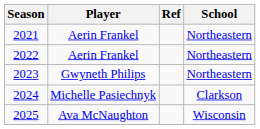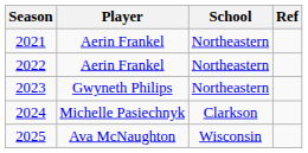 <table class="wikitable sortable" style="text-align:center;">
 <tr>
 <th>Season</th>
 <th>Player</th>
+<th>School</th>
 <th class="unsortable">Ref</th>
-<th>School</th>
 </tr>
 <tr>
 <td><a href='#'>2021</a></td>
 <td><a href='#'>Aerin Frankel</a></td>
+<td><a href='#'>Northeastern</a></td>
 <td></td>
-<td><a href='#'>Northeastern</a></td>
 </tr>
 <tr>
 <td><a href='#'>2022</a></td>
 <td><a href='#'>Aerin Frankel</a></td>
+<td><a href='#'>Northeastern</a></td>
 <td></td>
-<td><a href='#'>Northeastern</a></td>
 </tr>
 <tr>
 <td><a href='#'>2023</a></td>
 <td><a href='#'>Gwyneth Philips</a></td>
+<td><a href='#'>Northeastern</a></td>
 <td></td>
-<td><a href='#'>Northeastern</a></td>
 </tr>
 <tr>
 <td><a href='#'>2024</a></td>
 <td><a href='#'>Michelle Pasiechnyk</a></td>
+<td><a href='#'>Clarkson</a></td>
 <td></td>
-<td><a href='#'>Clarkson</a></td>
 </tr>
 <tr>
 <td><a href='#'>2025</a></td>
 <td><a href='#'>Ava McNaughton</a></td>
+<td><a href='#'>Wisconsin</a></td>
 <td></td>
-<td><a href='#'>Wisconsin</a></td>
 </tr>
 </table>
